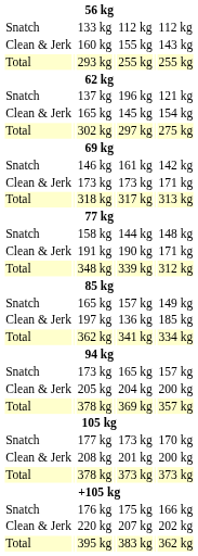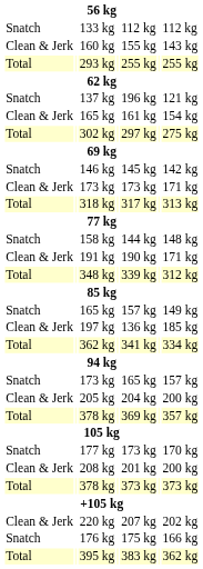 <table>
 <tr>
 <th colspan=7>56 kg</th>
 </tr>
 <tr>
 <td>Snatch</td>
 <td></td>
 <td>133 kg</td>
 <td></td>
 <td>112 kg</td>
 <td></td>
 <td>112 kg</td>
 </tr>
 <tr>
 <td>Clean & Jerk</td>
 <td></td>
 <td>160 kg</td>
 <td></td>
 <td>155 kg</td>
 <td></td>
 <td>143 kg</td>
 </tr>
 <tr bgcolor=ffffcc>
 <td>Total</td>
 <td></td>
 <td>293 kg</td>
 <td></td>
 <td>255 kg</td>
 <td></td>
 <td>255 kg</td>
 </tr>
 <tr>
 <th colspan=7>62 kg</th>
 </tr>
 <tr>
 <td>Snatch</td>
 <td></td>
 <td>137 kg</td>
 <td></td>
 <td>196 kg</td>
 <td></td>
 <td>121 kg</td>
 </tr>
 <tr>
 <td>Clean & Jerk</td>
 <td></td>
 <td>165 kg</td>
 <td></td>
-<td>145 kg</td>
+<td>161 kg</td>
 <td></td>
 <td>154 kg</td>
 </tr>
 <tr bgcolor=ffffcc>
 <td>Total</td>
 <td></td>
 <td>302 kg</td>
 <td></td>
 <td>297 kg</td>
 <td></td>
 <td>275 kg</td>
 </tr>
 <tr>
 <th colspan=7>69 kg</th>
 </tr>
 <tr>
 <td>Snatch</td>
 <td></td>
 <td>146 kg</td>
 <td></td>
-<td>161 kg</td>
+<td>145 kg</td>
 <td></td>
 <td>142 kg</td>
 </tr>
 <tr>
 <td>Clean & Jerk</td>
 <td></td>
 <td>173 kg</td>
 <td></td>
 <td>173 kg</td>
 <td></td>
 <td>171 kg</td>
 </tr>
 <tr bgcolor=ffffcc>
 <td>Total</td>
 <td></td>
 <td>318 kg</td>
 <td></td>
 <td>317 kg</td>
 <td></td>
 <td>313 kg</td>
 </tr>
 <tr>
 <th colspan=7>77 kg</th>
 </tr>
 <tr>
 <td>Snatch</td>
 <td></td>
 <td>158 kg</td>
 <td></td>
 <td>144 kg</td>
 <td></td>
 <td>148 kg</td>
 </tr>
 <tr>
 <td>Clean & Jerk</td>
 <td></td>
 <td>191 kg</td>
 <td></td>
 <td>190 kg</td>
 <td></td>
 <td>171 kg</td>
 </tr>
 <tr bgcolor=ffffcc>
 <td>Total</td>
 <td></td>
 <td>348 kg</td>
 <td></td>
 <td>339 kg</td>
 <td></td>
 <td>312 kg</td>
 </tr>
 <tr>
 <th colspan=7>85 kg</th>
 </tr>
 <tr>
 <td>Snatch</td>
 <td></td>
 <td>165 kg</td>
 <td></td>
 <td>157 kg</td>
 <td></td>
 <td>149 kg</td>
 </tr>
 <tr>
 <td>Clean & Jerk</td>
 <td></td>
 <td>197 kg</td>
 <td></td>
 <td>136 kg</td>
 <td></td>
 <td>185 kg</td>
 </tr>
 <tr bgcolor=ffffcc>
 <td>Total</td>
 <td></td>
 <td>362 kg</td>
 <td></td>
 <td>341 kg</td>
 <td></td>
 <td>334 kg</td>
 </tr>
 <tr>
 <th colspan=7>94 kg</th>
 </tr>
 <tr>
 <td>Snatch</td>
 <td></td>
 <td>173 kg</td>
 <td></td>
 <td>165 kg</td>
 <td></td>
 <td>157 kg</td>
 </tr>
 <tr>
 <td>Clean & Jerk</td>
 <td></td>
 <td>205 kg</td>
 <td></td>
 <td>204 kg</td>
 <td></td>
 <td>200 kg</td>
 </tr>
 <tr bgcolor=ffffcc>
 <td>Total</td>
 <td></td>
 <td>378 kg</td>
 <td></td>
 <td>369 kg</td>
 <td></td>
 <td>357 kg</td>
 </tr>
 <tr>
 <th colspan=7>105 kg</th>
 </tr>
 <tr>
 <td>Snatch</td>
 <td></td>
 <td>177 kg</td>
 <td></td>
 <td>173 kg</td>
 <td></td>
 <td>170 kg</td>
 </tr>
 <tr>
 <td>Clean & Jerk</td>
 <td></td>
 <td>208 kg</td>
 <td></td>
 <td>201 kg</td>
 <td></td>
 <td>200 kg</td>
 </tr>
 <tr bgcolor=ffffcc>
 <td>Total</td>
 <td></td>
 <td>378 kg</td>
 <td></td>
 <td>373 kg</td>
 <td></td>
 <td>373 kg</td>
 </tr>
 <tr>
 <th colspan=7>+105 kg</th>
 </tr>
 <tr>
+<td>Clean & Jerk</td>
+<td></td>
+<td>220 kg</td>
+<td></td>
+<td>207 kg</td>
+<td></td>
+<td>202 kg</td>
+</tr>
+<tr>
 <td>Snatch</td>
 <td></td>
 <td>176 kg</td>
 <td></td>
 <td>175 kg</td>
 <td></td>
 <td>166 kg</td>
-</tr>
-<tr>
-<td>Clean & Jerk</td>
-<td></td>
-<td>220 kg</td>
-<td></td>
-<td>207 kg</td>
-<td></td>
-<td>202 kg</td>
 </tr>
 <tr bgcolor=ffffcc>
 <td>Total</td>
 <td></td>
 <td>395 kg</td>
 <td></td>
 <td>383 kg</td>
 <td></td>
 <td>362 kg</td>
 </tr>
 </table>
